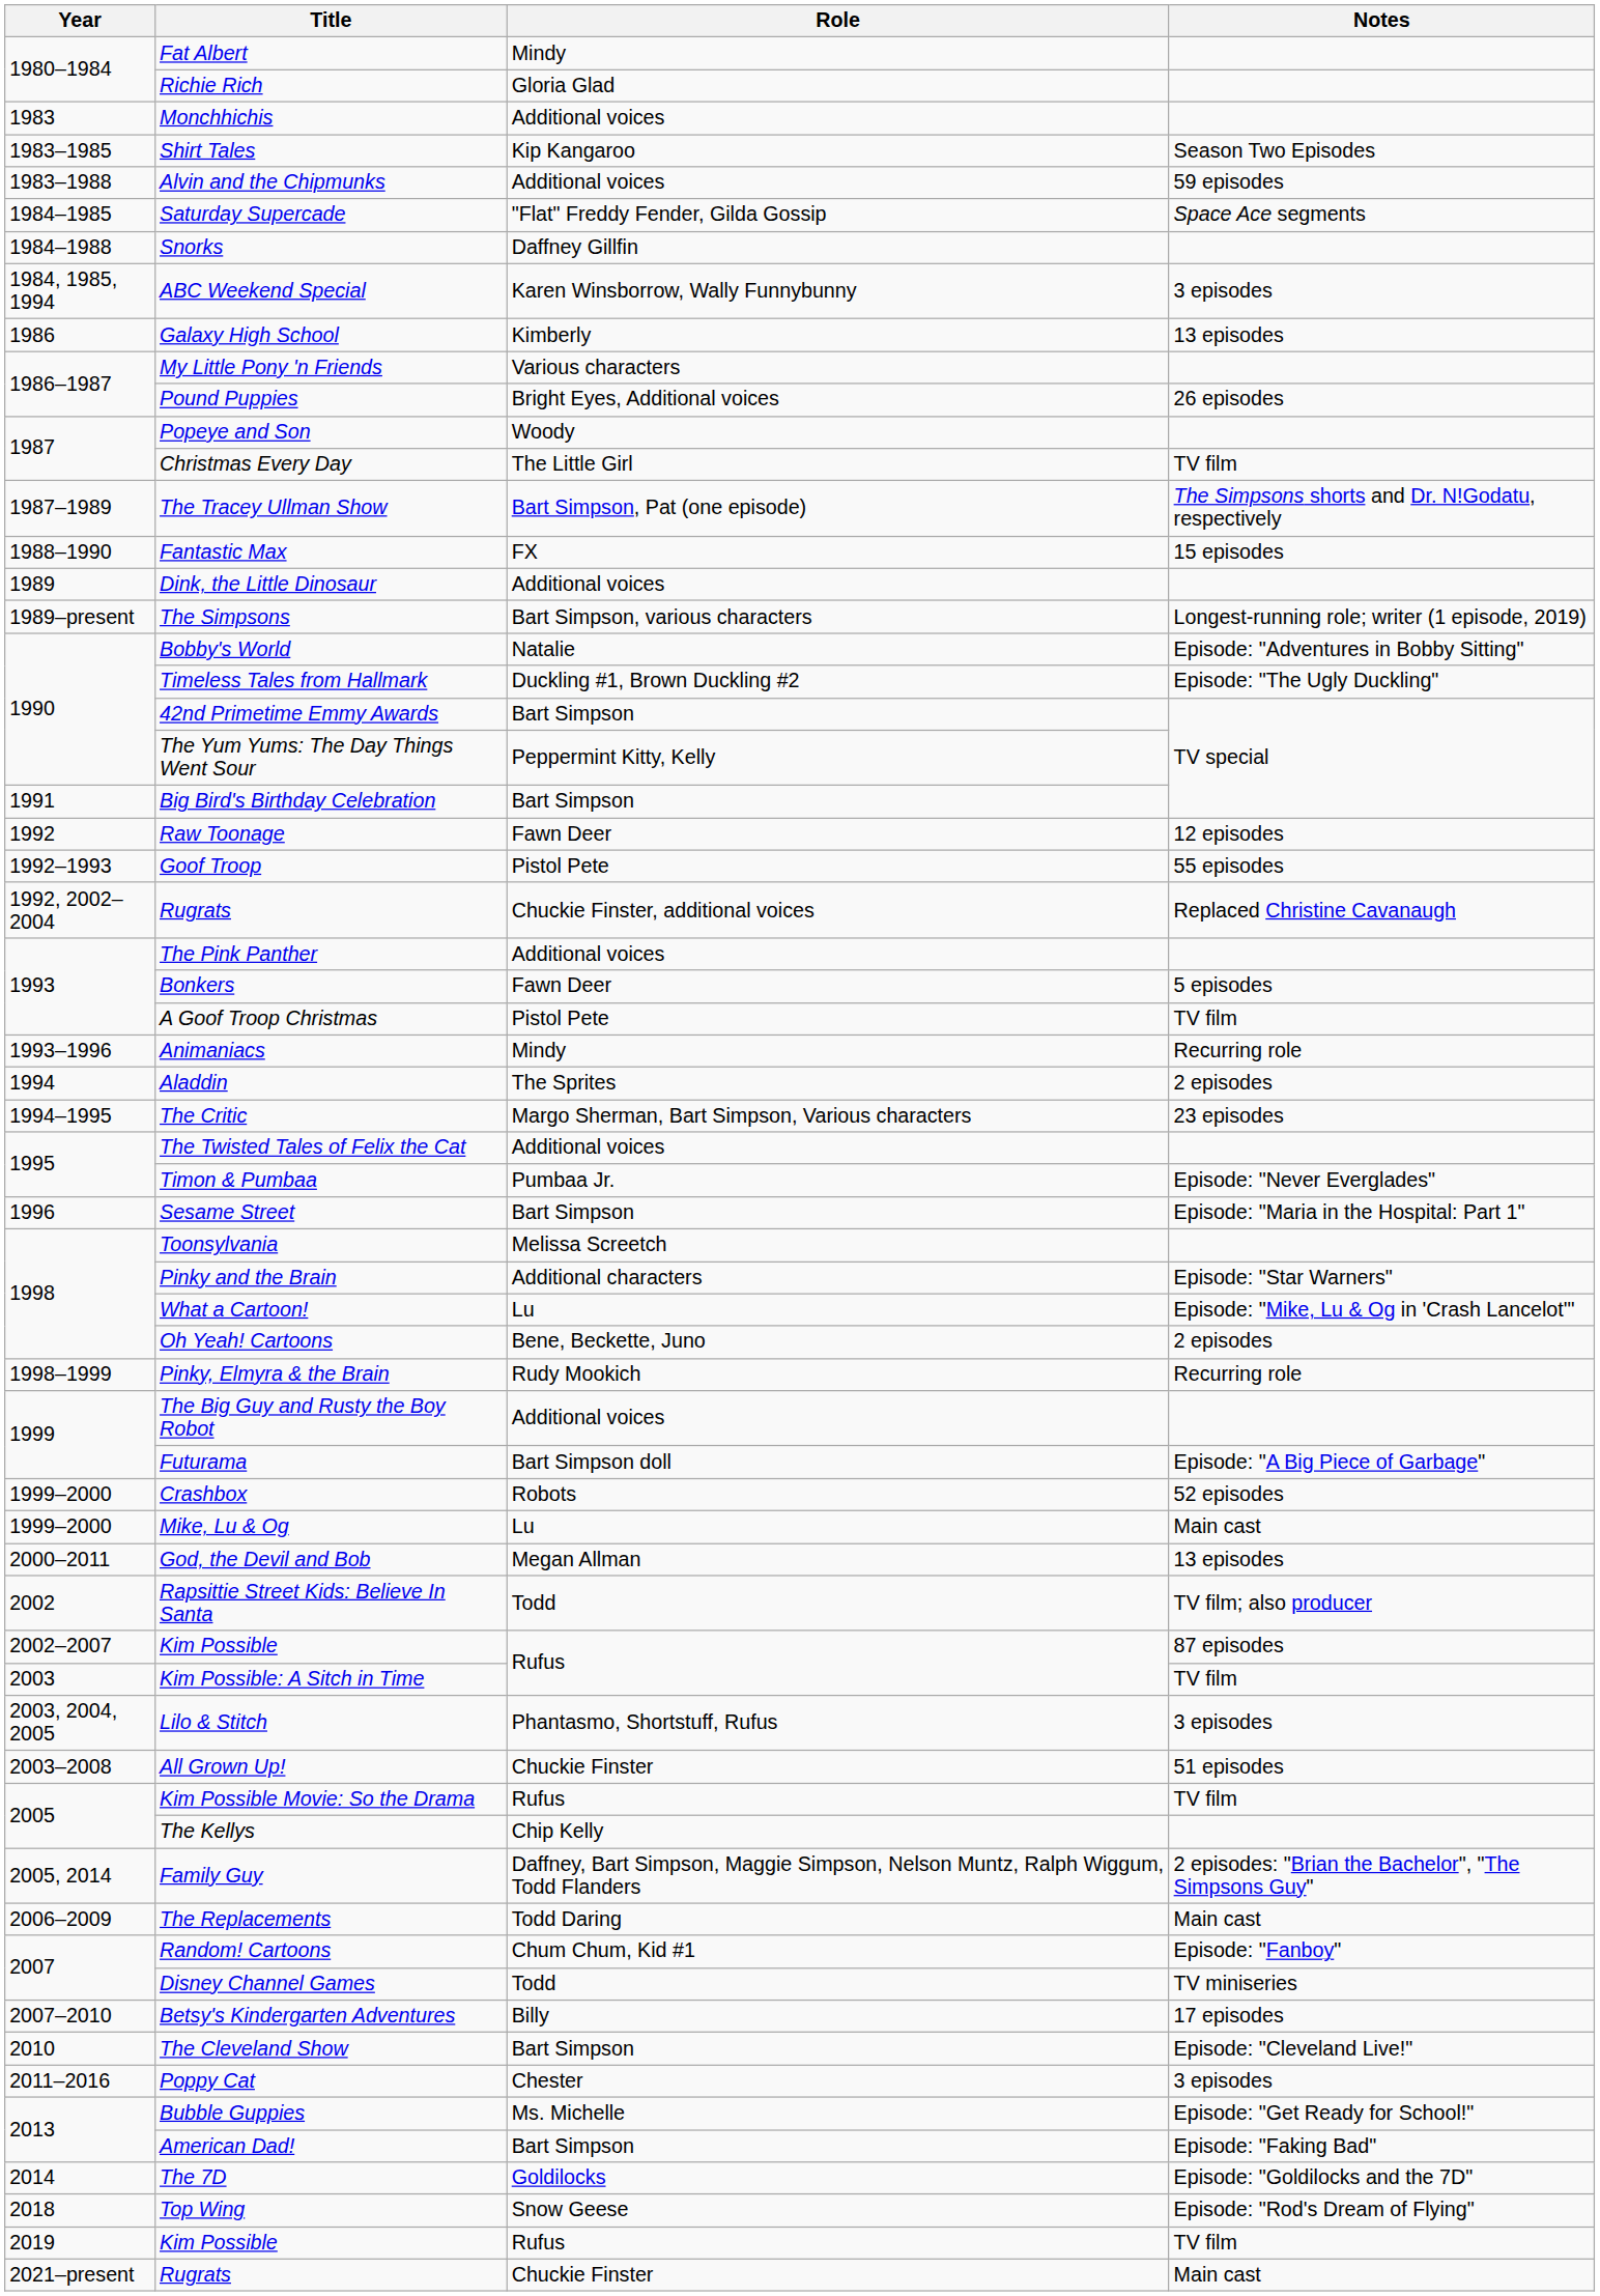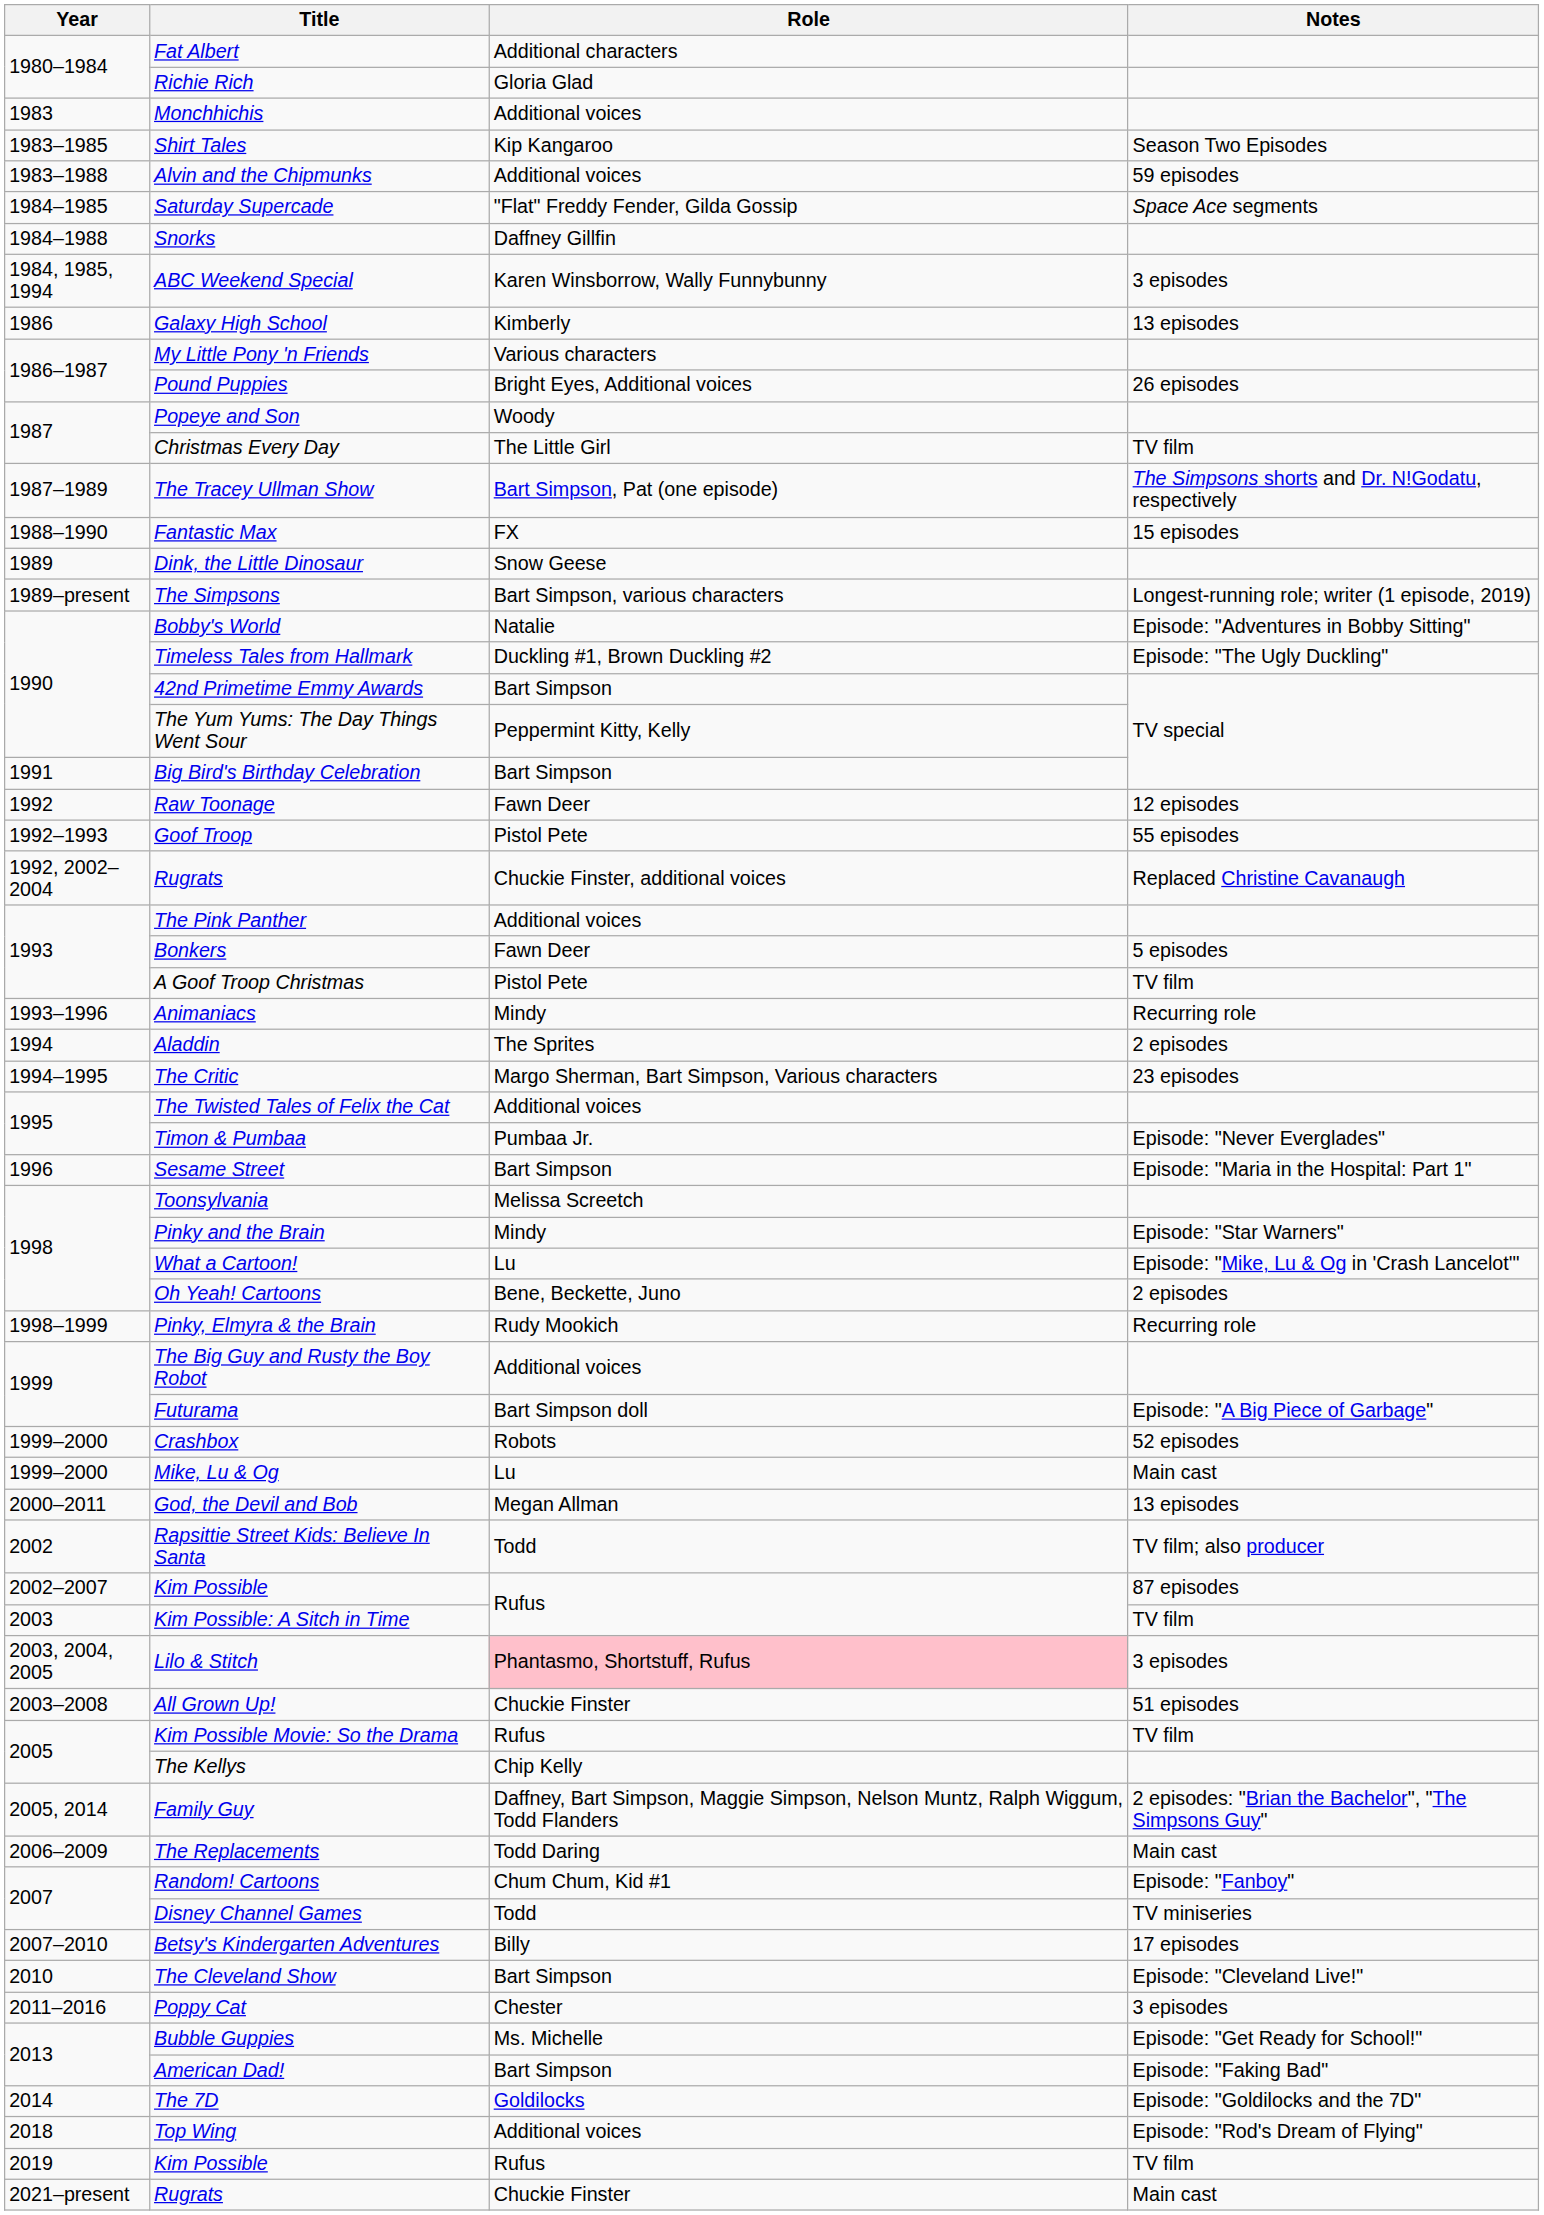 <table class="wikitable plainrowheaders sortable">
 <tr>
 <th scope="col">Year</th>
 <th scope="col">Title</th>
 <th scope="col">Role</th>
 <th scope="col" class="unsortable">Notes</th>
 </tr>
 <tr>
 <td rowspan="2" scope="row">1980–1984</td>
 <td><em><a href='#'>Fat Albert</a></em></td>
-<td>Mindy</td>
+<td>Additional characters</td>
 <td></td>
 </tr>
 <tr>
 <td><em><a href='#'>Richie Rich</a></em></td>
 <td>Gloria Glad</td>
 <td></td>
 </tr>
 <tr>
 <td scope="row">1983</td>
 <td><em><a href='#'>Monchhichis</a></em></td>
 <td>Additional voices</td>
 <td></td>
 </tr>
 <tr>
 <td scope="row">1983–1985</td>
 <td><em><a href='#'>Shirt Tales</a></em></td>
 <td>Kip Kangaroo</td>
 <td>Season Two Episodes</td>
 </tr>
 <tr>
 <td scope="row">1983–1988</td>
 <td><em><a href='#'>Alvin and the Chipmunks</a></em></td>
 <td>Additional voices</td>
 <td>59 episodes</td>
 </tr>
 <tr>
 <td scope="row">1984–1985</td>
 <td><em><a href='#'>Saturday Supercade</a></em></td>
 <td>"Flat" Freddy Fender, Gilda Gossip</td>
 <td><em>Space Ace</em> segments</td>
 </tr>
 <tr>
 <td scope="row">1984–1988</td>
 <td><em><a href='#'>Snorks</a></em></td>
 <td>Daffney Gillfin</td>
 <td></td>
 </tr>
 <tr>
 <td scope="row">1984, 1985, 1994</td>
 <td><em><a href='#'>ABC Weekend Special</a></em></td>
 <td>Karen Winsborrow, Wally Funnybunny</td>
 <td>3 episodes</td>
 </tr>
 <tr>
 <td scope="row">1986</td>
 <td><em><a href='#'>Galaxy High School</a></em></td>
 <td>Kimberly</td>
 <td>13 episodes</td>
 </tr>
 <tr>
 <td rowspan="2" scope="row">1986–1987</td>
 <td><em><a href='#'>My Little Pony 'n Friends</a></em></td>
 <td>Various characters</td>
 <td></td>
 </tr>
 <tr>
 <td><em><a href='#'>Pound Puppies</a></em></td>
 <td>Bright Eyes, Additional voices</td>
 <td>26 episodes</td>
 </tr>
 <tr>
 <td rowspan="2" scope="row">1987</td>
 <td><em><a href='#'>Popeye and Son</a></em></td>
 <td>Woody</td>
 <td></td>
 </tr>
 <tr>
 <td><em>Christmas Every Day</em></td>
 <td>The Little Girl</td>
 <td>TV film</td>
 </tr>
 <tr>
 <td scope="row">1987–1989</td>
 <td><em><a href='#'>The Tracey Ullman Show</a></em></td>
 <td><a href='#'>Bart Simpson</a>, Pat (one episode)</td>
 <td><a href='#'><em>The Simpsons</em> shorts</a> and <a href='#'>Dr. N!Godatu</a>, respectively</td>
 </tr>
 <tr>
 <td scope="row">1988–1990</td>
 <td><em><a href='#'>Fantastic Max</a></em></td>
 <td>FX</td>
 <td>15 episodes</td>
 </tr>
 <tr>
 <td scope="row">1989</td>
 <td><em><a href='#'>Dink, the Little Dinosaur</a></em></td>
-<td>Additional voices</td>
+<td>Snow Geese</td>
 <td></td>
 </tr>
 <tr>
 <td scope="row">1989–present</td>
 <td><em><a href='#'>The Simpsons</a></em></td>
 <td>Bart Simpson, various characters</td>
 <td>Longest-running role; writer (1 episode, 2019)</td>
 </tr>
 <tr>
 <td rowspan="4" scope="row">1990</td>
 <td><em><a href='#'>Bobby's World</a></em></td>
 <td>Natalie</td>
 <td>Episode: "Adventures in Bobby Sitting"</td>
 </tr>
 <tr>
 <td><em><a href='#'>Timeless Tales from Hallmark</a></em></td>
 <td>Duckling #1, Brown Duckling #2</td>
 <td>Episode: "The Ugly Duckling"</td>
 </tr>
 <tr>
 <td><em><a href='#'>42nd Primetime Emmy Awards</a></em></td>
 <td>Bart Simpson</td>
 <td rowspan="3">TV special</td>
 </tr>
 <tr>
 <td><em>The Yum Yums: The Day Things Went Sour</em></td>
 <td>Peppermint Kitty, Kelly</td>
 </tr>
 <tr>
 <td scope="row">1991</td>
 <td><em><a href='#'>Big Bird's Birthday Celebration</a></em></td>
 <td>Bart Simpson</td>
 </tr>
 <tr>
 <td scope="row">1992</td>
 <td><em><a href='#'>Raw Toonage</a></em></td>
 <td>Fawn Deer</td>
 <td>12 episodes</td>
 </tr>
 <tr>
 <td scope="row">1992–1993</td>
 <td><em><a href='#'>Goof Troop</a></em></td>
 <td>Pistol Pete</td>
 <td>55 episodes</td>
 </tr>
 <tr>
 <td scope="row">1992, 2002–2004</td>
 <td><em><a href='#'>Rugrats</a></em></td>
 <td>Chuckie Finster, additional voices</td>
 <td>Replaced <a href='#'>Christine Cavanaugh</a></td>
 </tr>
 <tr>
 <td rowspan="3" scope="row">1993</td>
 <td><em><a href='#'>The Pink Panther</a></em></td>
 <td>Additional voices</td>
 <td></td>
 </tr>
 <tr>
 <td><em><a href='#'>Bonkers</a></em></td>
 <td>Fawn Deer</td>
 <td>5 episodes</td>
 </tr>
 <tr>
 <td><em>A Goof Troop Christmas</em></td>
 <td>Pistol Pete</td>
 <td>TV film</td>
 </tr>
 <tr>
 <td>1993–1996</td>
 <td><em><a href='#'>Animaniacs</a></em></td>
 <td>Mindy</td>
 <td>Recurring role</td>
 </tr>
 <tr>
 <td scope="row">1994</td>
 <td><em><a href='#'>Aladdin</a></em></td>
 <td>The Sprites</td>
 <td>2 episodes</td>
 </tr>
 <tr>
 <td scope="row">1994–1995</td>
 <td><em><a href='#'>The Critic</a></em></td>
 <td>Margo Sherman, Bart Simpson, Various characters</td>
 <td>23 episodes</td>
 </tr>
 <tr>
 <td rowspan="2" scope="row">1995</td>
 <td><em><a href='#'>The Twisted Tales of Felix the Cat</a></em></td>
 <td>Additional voices</td>
 <td></td>
 </tr>
 <tr>
 <td><em><a href='#'>Timon & Pumbaa</a></em></td>
 <td>Pumbaa Jr.</td>
 <td>Episode: "Never Everglades"</td>
 </tr>
 <tr>
 <td scope="row">1996</td>
 <td><em><a href='#'>Sesame Street</a></em></td>
 <td>Bart Simpson</td>
 <td>Episode: "Maria in the Hospital: Part 1"</td>
 </tr>
 <tr>
 <td rowspan="4" scope="row">1998</td>
 <td><em><a href='#'>Toonsylvania</a></em></td>
 <td>Melissa Screetch</td>
 <td></td>
 </tr>
 <tr>
 <td><em><a href='#'>Pinky and the Brain</a></em></td>
-<td>Additional characters</td>
+<td>Mindy</td>
 <td>Episode: "Star Warners"</td>
 </tr>
 <tr>
 <td><em><a href='#'>What a Cartoon!</a></em></td>
 <td>Lu</td>
 <td>Episode: "<a href='#'>Mike, Lu & Og</a> in 'Crash Lancelot'"</td>
 </tr>
 <tr>
 <td><em><a href='#'>Oh Yeah! Cartoons</a></em></td>
 <td>Bene, Beckette, Juno</td>
 <td>2 episodes</td>
 </tr>
 <tr>
 <td scope="row">1998–1999</td>
 <td><em><a href='#'>Pinky, Elmyra & the Brain</a></em></td>
 <td>Rudy Mookich</td>
 <td>Recurring role</td>
 </tr>
 <tr>
 <td rowspan="2" scope="row">1999</td>
 <td><em><a href='#'>The Big Guy and Rusty the Boy Robot</a></em></td>
 <td>Additional voices</td>
 <td></td>
 </tr>
 <tr>
 <td><em><a href='#'>Futurama</a></em></td>
 <td>Bart Simpson doll</td>
 <td>Episode: "<a href='#'>A Big Piece of Garbage</a>"</td>
 </tr>
 <tr>
 <td scope="row">1999–2000</td>
 <td><em><a href='#'>Crashbox</a></em></td>
 <td>Robots</td>
 <td>52 episodes</td>
 </tr>
 <tr>
 <td scope="row">1999–2000</td>
 <td><em><a href='#'>Mike, Lu & Og</a></em></td>
 <td>Lu</td>
 <td>Main cast</td>
 </tr>
 <tr>
 <td scope="row">2000–2011</td>
 <td><em><a href='#'>God, the Devil and Bob</a></em></td>
 <td>Megan Allman</td>
 <td>13 episodes</td>
 </tr>
 <tr>
 <td scope="row">2002</td>
 <td><em><a href='#'>Rapsittie Street Kids: Believe In Santa</a></em></td>
 <td>Todd</td>
 <td>TV film; also <a href='#'>producer</a></td>
 </tr>
 <tr>
 <td scope="row">2002–2007</td>
 <td><em><a href='#'>Kim Possible</a></em></td>
 <td rowspan="2">Rufus</td>
 <td>87 episodes</td>
 </tr>
 <tr>
 <td scope="row">2003</td>
 <td><em><a href='#'>Kim Possible: A Sitch in Time</a></em></td>
 <td>TV film</td>
 </tr>
 <tr>
 <td scope="row">2003, 2004, 2005</td>
 <td><em><a href='#'>Lilo & Stitch</a></em></td>
-<td>Phantasmo, Shortstuff, Rufus</td>
+<td style="background: pink;">Phantasmo, Shortstuff, Rufus</td>
 <td>3 episodes</td>
 </tr>
 <tr>
 <td scope="row">2003–2008</td>
 <td><em><a href='#'>All Grown Up!</a></em></td>
 <td>Chuckie Finster</td>
 <td>51 episodes</td>
 </tr>
 <tr>
 <td rowspan="2" scope="row">2005</td>
 <td><em><a href='#'>Kim Possible Movie: So the Drama</a></em></td>
 <td>Rufus</td>
 <td>TV film</td>
 </tr>
 <tr>
 <td><em>The Kellys</em></td>
 <td>Chip Kelly</td>
 <td></td>
 </tr>
 <tr>
 <td scope="row">2005, 2014</td>
 <td><em><a href='#'>Family Guy</a></em></td>
 <td>Daffney, Bart Simpson, Maggie Simpson, Nelson Muntz, Ralph Wiggum, Todd Flanders</td>
 <td>2 episodes: "<a href='#'>Brian the Bachelor</a>", "<a href='#'>The Simpsons Guy</a>"</td>
 </tr>
 <tr>
 <td scope="row">2006–2009</td>
 <td><em><a href='#'>The Replacements</a></em></td>
 <td>Todd Daring</td>
 <td>Main cast</td>
 </tr>
 <tr>
 <td rowspan="2" scope="row">2007</td>
 <td><em><a href='#'>Random! Cartoons</a></em></td>
 <td>Chum Chum, Kid #1</td>
 <td>Episode: "<a href='#'>Fanboy</a>"</td>
 </tr>
 <tr>
 <td><em><a href='#'>Disney Channel Games</a></em></td>
 <td>Todd</td>
 <td>TV miniseries</td>
 </tr>
 <tr>
 <td scope="row">2007–2010</td>
 <td><em><a href='#'>Betsy's Kindergarten Adventures</a></em></td>
 <td>Billy</td>
 <td>17 episodes</td>
 </tr>
 <tr>
 <td scope="row">2010</td>
 <td><em><a href='#'>The Cleveland Show</a></em></td>
 <td>Bart Simpson</td>
 <td>Episode: "Cleveland Live!"</td>
 </tr>
 <tr>
 <td scope="row">2011–2016</td>
 <td><em><a href='#'>Poppy Cat</a></em></td>
 <td>Chester</td>
 <td>3 episodes</td>
 </tr>
 <tr>
 <td rowspan="2" scope="row">2013</td>
 <td><em><a href='#'>Bubble Guppies</a></em></td>
 <td>Ms. Michelle</td>
 <td>Episode: "Get Ready for School!"</td>
 </tr>
 <tr>
 <td><em><a href='#'>American Dad!</a></em></td>
 <td>Bart Simpson</td>
 <td>Episode: "Faking Bad"</td>
 </tr>
 <tr>
 <td scope="row">2014</td>
 <td><em><a href='#'>The 7D</a></em></td>
 <td><a href='#'>Goldilocks</a></td>
 <td>Episode: "Goldilocks and the 7D"</td>
 </tr>
 <tr>
 <td scope="row">2018</td>
 <td><em><a href='#'>Top Wing</a></em></td>
-<td>Snow Geese</td>
+<td>Additional voices</td>
 <td>Episode: "Rod's Dream of Flying"</td>
 </tr>
 <tr>
 <td scope="row">2019</td>
 <td><em><a href='#'>Kim Possible</a></em></td>
 <td>Rufus</td>
 <td>TV film</td>
 </tr>
 <tr>
 <td scope="row">2021–present</td>
 <td><em><a href='#'>Rugrats</a></em></td>
 <td>Chuckie Finster</td>
 <td>Main cast</td>
 </tr>
 </table>
